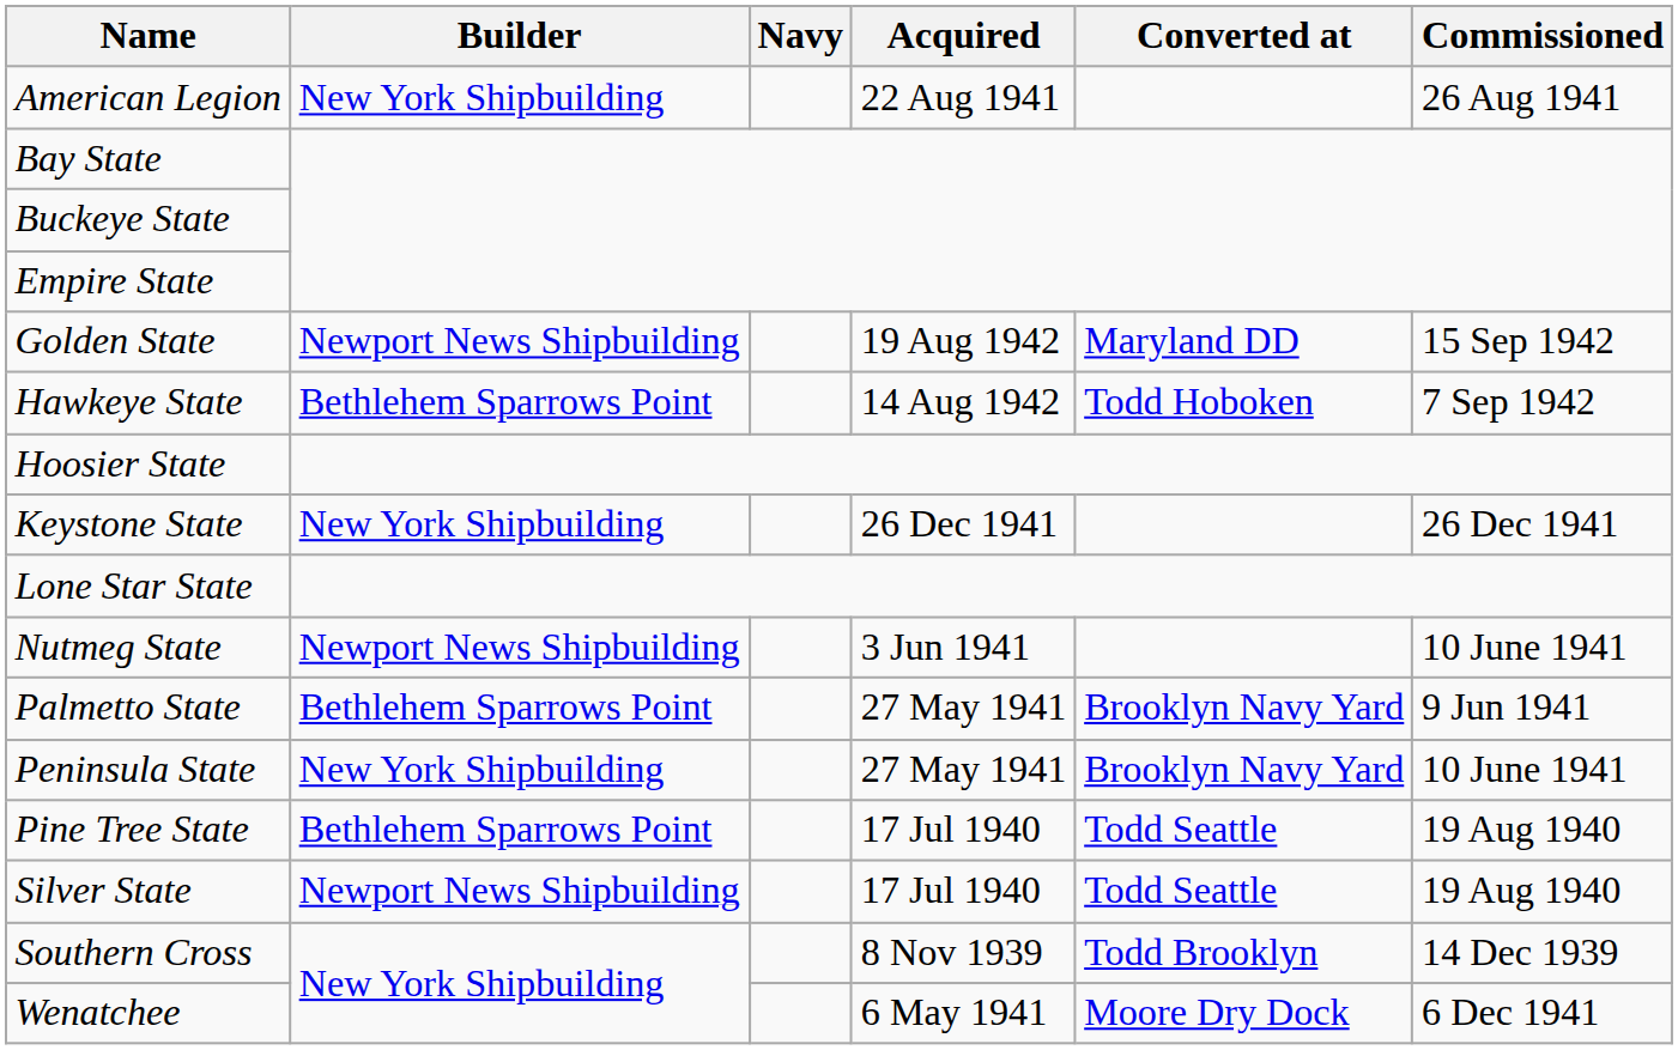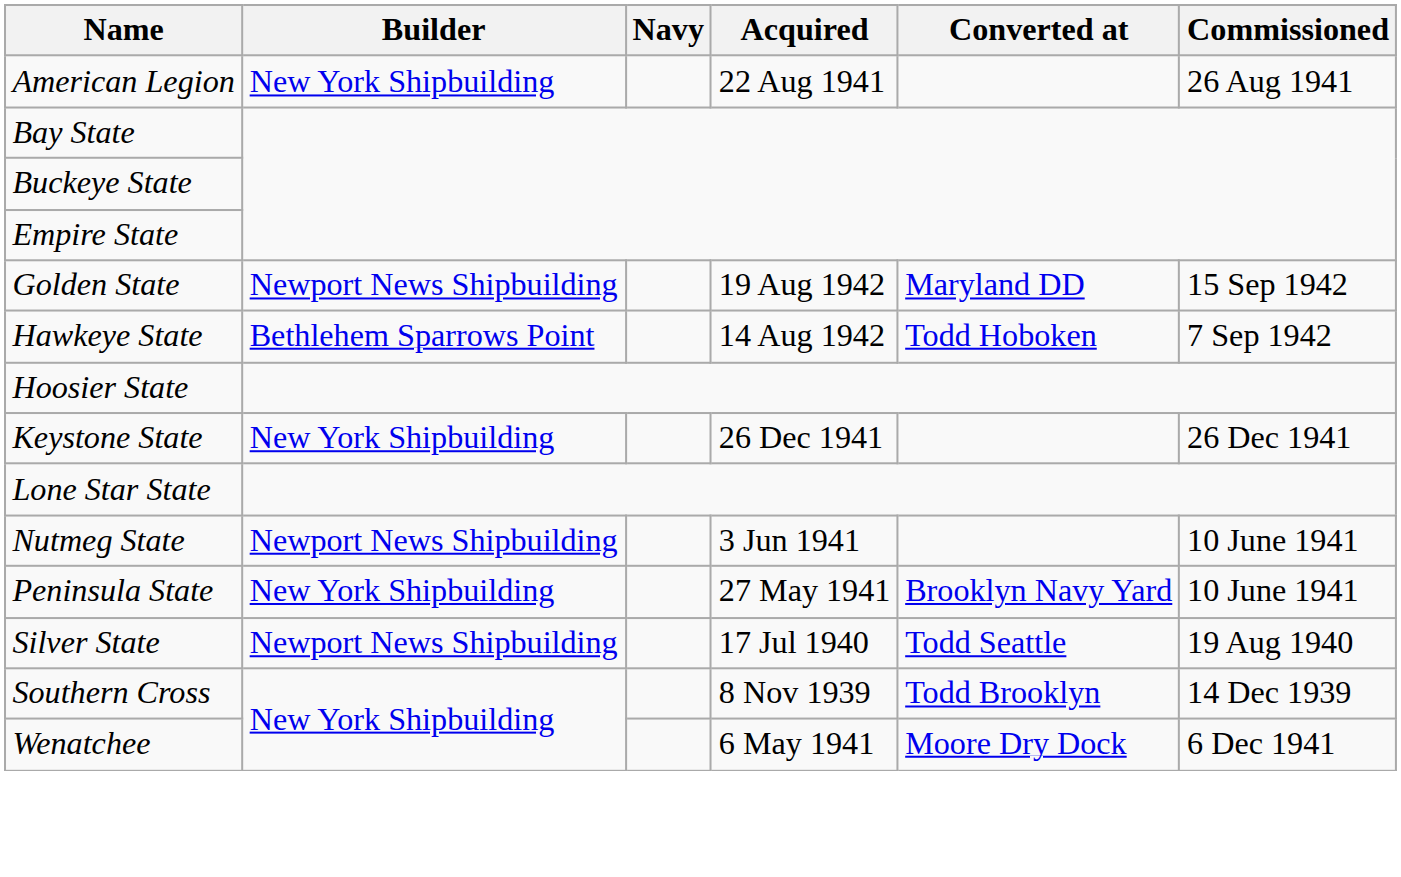 <table class="wikitable">
 <tr>
 <th>Name</th>
 <th>Builder</th>
 <th>Navy</th>
 <th>Acquired</th>
 <th>Converted at</th>
 <th>Commissioned</th>
 </tr>
 <tr>
 <td><em>American Legion</em></td>
 <td><a href='#'>New York Shipbuilding</a></td>
 <td></td>
 <td>22 Aug 1941</td>
 <td></td>
 <td>26 Aug 1941</td>
 </tr>
 <tr>
 <td><em>Bay State</em></td>
 </tr>
 <tr>
 <td><em>Buckeye State</em></td>
 </tr>
 <tr>
 <td><em>Empire State</em></td>
 </tr>
 <tr>
 <td><em>Golden State</em></td>
 <td><a href='#'>Newport News Shipbuilding</a></td>
 <td></td>
 <td>19 Aug 1942</td>
 <td><a href='#'>Maryland DD</a></td>
 <td>15 Sep 1942</td>
 </tr>
 <tr>
 <td><em>Hawkeye State</em></td>
 <td><a href='#'>Bethlehem Sparrows Point</a></td>
 <td></td>
 <td>14 Aug 1942</td>
 <td><a href='#'>Todd Hoboken</a></td>
 <td>7 Sep 1942</td>
 </tr>
 <tr>
 <td><em>Hoosier State</em></td>
 </tr>
 <tr>
 <td><em>Keystone State</em></td>
 <td><a href='#'>New York Shipbuilding</a></td>
 <td></td>
 <td>26 Dec 1941</td>
 <td></td>
 <td>26 Dec 1941</td>
 </tr>
 <tr>
 <td><em>Lone Star State</em></td>
 </tr>
 <tr>
 <td><em>Nutmeg State</em></td>
 <td><a href='#'>Newport News Shipbuilding</a></td>
 <td></td>
 <td>3 Jun 1941</td>
 <td></td>
 <td>10 June 1941</td>
 </tr>
 <tr>
-<td><em>Palmetto State</em></td>
-<td><a href='#'>Bethlehem Sparrows Point</a></td>
-<td></td>
-<td>27 May 1941</td>
-<td><a href='#'>Brooklyn Navy Yard</a></td>
-<td>9 Jun 1941</td>
-</tr>
-<tr>
 <td><em>Peninsula State</em></td>
 <td><a href='#'>New York Shipbuilding</a></td>
 <td></td>
 <td>27 May 1941</td>
 <td><a href='#'>Brooklyn Navy Yard</a></td>
 <td>10 June 1941</td>
-</tr>
-<tr>
-<td><em>Pine Tree State</em></td>
-<td><a href='#'>Bethlehem Sparrows Point</a></td>
-<td></td>
-<td>17 Jul 1940</td>
-<td><a href='#'>Todd Seattle</a></td>
-<td>19 Aug 1940</td>
 </tr>
 <tr>
 <td><em>Silver State</em></td>
 <td><a href='#'>Newport News Shipbuilding</a></td>
 <td></td>
 <td>17 Jul 1940</td>
 <td><a href='#'>Todd Seattle</a></td>
 <td>19 Aug 1940</td>
 </tr>
 <tr>
 <td><em>Southern Cross</em></td>
 <td rowspan=2><a href='#'>New York Shipbuilding</a></td>
 <td></td>
 <td>8 Nov 1939</td>
 <td><a href='#'>Todd Brooklyn</a></td>
 <td>14 Dec 1939</td>
 </tr>
 <tr>
 <td><em>Wenatchee</em></td>
 <td></td>
 <td>6 May 1941</td>
 <td><a href='#'>Moore Dry Dock</a></td>
 <td>6 Dec 1941</td>
 </tr>
 </table>
